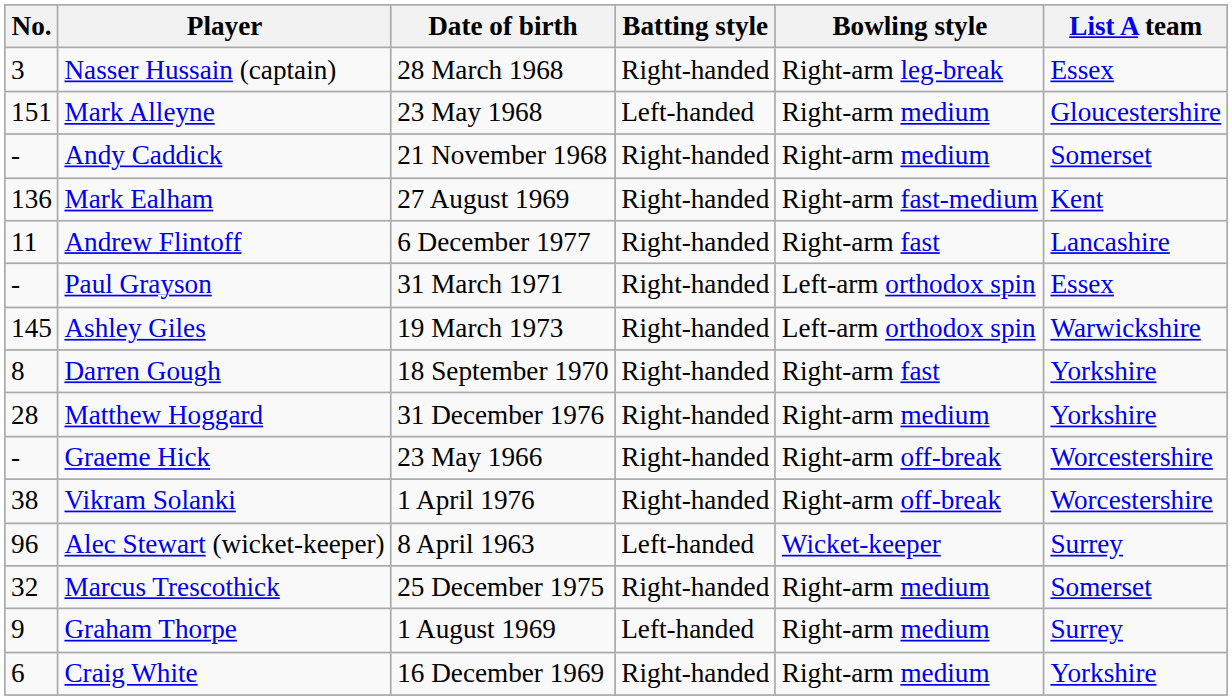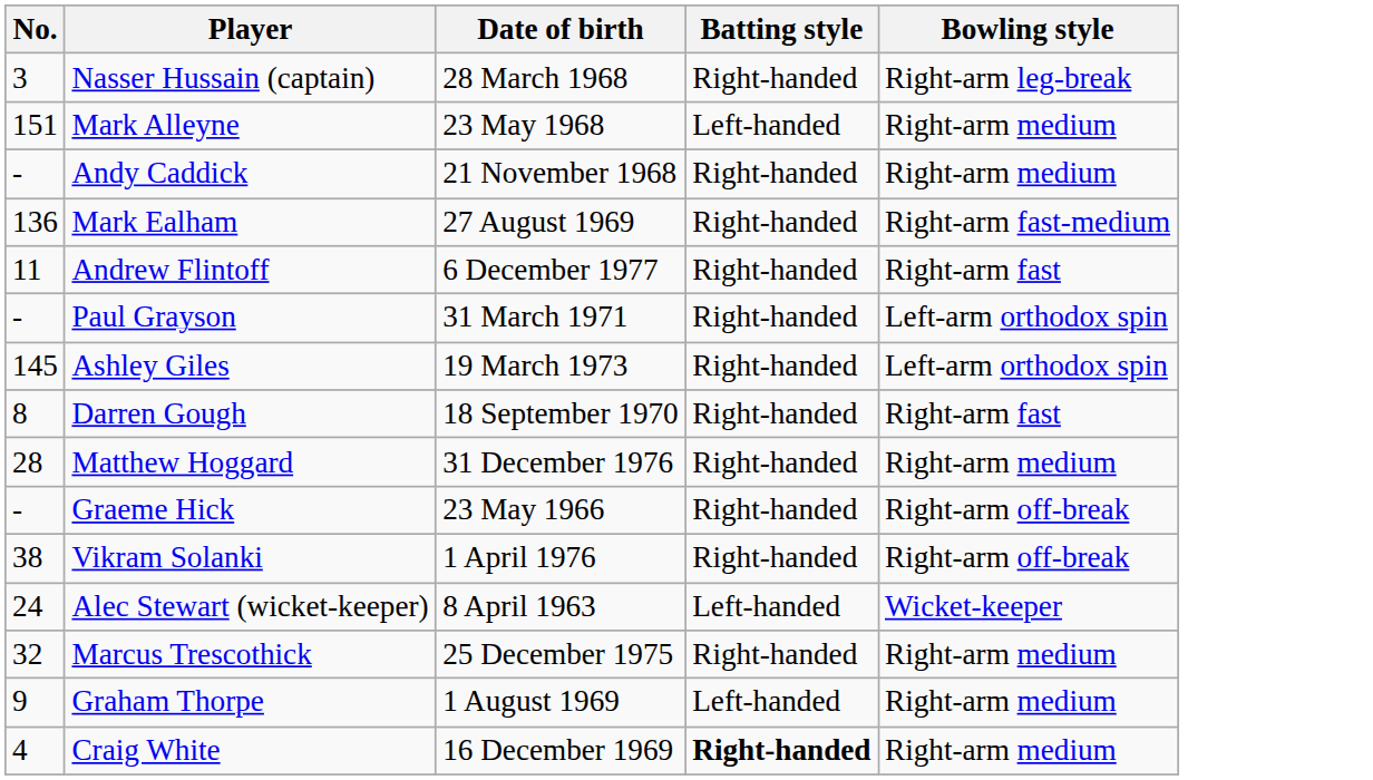 <table class="wikitable">
 <tr>
 <th>No.</th>
 <th>Player</th>
 <th>Date of birth</th>
 <th>Batting style</th>
 <th>Bowling style</th>
-<th><a href='#'>List A</a> team</th>
 </tr>
 <tr>
 <td>3</td>
 <td><a href='#'>Nasser Hussain</a> (captain)</td>
 <td>28 March 1968</td>
 <td>Right-handed</td>
 <td>Right-arm <a href='#'>leg-break</a></td>
-<td><a href='#'>Essex</a></td>
 </tr>
 <tr>
 <td>151</td>
 <td><a href='#'>Mark Alleyne</a></td>
 <td>23 May 1968</td>
 <td>Left-handed</td>
 <td>Right-arm <a href='#'>medium</a></td>
-<td><a href='#'>Gloucestershire</a></td>
 </tr>
 <tr>
 <td>-</td>
 <td><a href='#'>Andy Caddick</a></td>
 <td>21 November 1968</td>
 <td>Right-handed</td>
 <td>Right-arm <a href='#'>medium</a></td>
-<td><a href='#'>Somerset</a></td>
 </tr>
 <tr>
 <td>136</td>
 <td><a href='#'>Mark Ealham</a></td>
 <td>27 August 1969</td>
 <td>Right-handed</td>
 <td>Right-arm <a href='#'>fast-medium</a></td>
-<td><a href='#'>Kent</a></td>
 </tr>
 <tr>
 <td>11</td>
 <td><a href='#'>Andrew Flintoff</a></td>
 <td>6 December 1977</td>
 <td>Right-handed</td>
 <td>Right-arm <a href='#'>fast</a></td>
-<td><a href='#'>Lancashire</a></td>
 </tr>
 <tr>
 <td>-</td>
 <td><a href='#'>Paul Grayson</a></td>
 <td>31 March 1971</td>
 <td>Right-handed</td>
 <td>Left-arm <a href='#'>orthodox spin</a></td>
-<td><a href='#'>Essex</a></td>
 </tr>
 <tr>
 <td>145</td>
 <td><a href='#'>Ashley Giles</a></td>
 <td>19 March 1973</td>
 <td>Right-handed</td>
 <td>Left-arm <a href='#'>orthodox spin</a></td>
-<td><a href='#'>Warwickshire</a></td>
 </tr>
 <tr>
 <td>8</td>
 <td><a href='#'>Darren Gough</a></td>
 <td>18 September 1970</td>
 <td>Right-handed</td>
 <td>Right-arm <a href='#'>fast</a></td>
-<td><a href='#'>Yorkshire</a></td>
 </tr>
 <tr>
 <td>28</td>
 <td><a href='#'>Matthew Hoggard</a></td>
 <td>31 December 1976</td>
 <td>Right-handed</td>
 <td>Right-arm <a href='#'>medium</a></td>
-<td><a href='#'>Yorkshire</a></td>
 </tr>
 <tr>
 <td>-</td>
 <td><a href='#'>Graeme Hick</a></td>
 <td>23 May 1966</td>
 <td>Right-handed</td>
 <td>Right-arm <a href='#'>off-break</a></td>
-<td><a href='#'>Worcestershire</a></td>
 </tr>
 <tr>
 <td>38</td>
 <td><a href='#'>Vikram Solanki</a></td>
 <td>1 April 1976</td>
 <td>Right-handed</td>
 <td>Right-arm <a href='#'>off-break</a></td>
-<td><a href='#'>Worcestershire</a></td>
 </tr>
 <tr>
-<td>96</td>
+<td>24</td>
 <td><a href='#'>Alec Stewart</a> (wicket-keeper)</td>
 <td>8 April 1963</td>
 <td>Left-handed</td>
 <td><a href='#'>Wicket-keeper</a></td>
-<td><a href='#'>Surrey</a></td>
 </tr>
 <tr>
 <td>32</td>
 <td><a href='#'>Marcus Trescothick</a></td>
 <td>25 December 1975</td>
 <td>Right-handed</td>
 <td>Right-arm <a href='#'>medium</a></td>
-<td><a href='#'>Somerset</a></td>
 </tr>
 <tr>
 <td>9</td>
 <td><a href='#'>Graham Thorpe</a></td>
 <td>1 August 1969</td>
 <td>Left-handed</td>
 <td>Right-arm <a href='#'>medium</a></td>
-<td><a href='#'>Surrey</a></td>
 </tr>
 <tr>
-<td>6</td>
+<td>4</td>
 <td><a href='#'>Craig White</a></td>
 <td>16 December 1969</td>
-<td>Right-handed</td>
+<td><strong>Right-handed</strong></td>
 <td>Right-arm <a href='#'>medium</a></td>
-<td><a href='#'>Yorkshire</a></td>
 </tr>
 </table>
